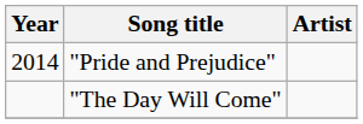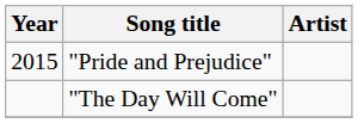 <table class="wikitable">
 <tr>
 <th>Year</th>
 <th>Song title</th>
 <th>Artist</th>
 </tr>
 <tr>
-<td>2014</td>
+<td>2015</td>
 <td>"Pride and Prejudice"</td>
 <td></td>
 </tr>
 <tr>
 <td></td>
 <td>"The Day Will Come"</td>
 <td></td>
 </tr>
 <tr>
 </tr>
 </table>
